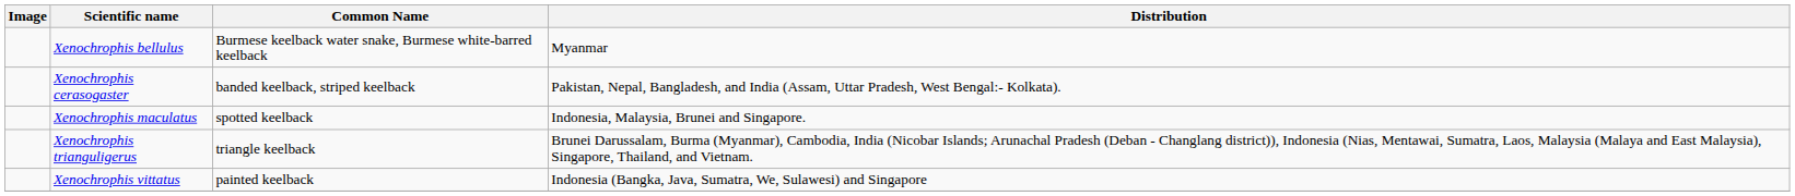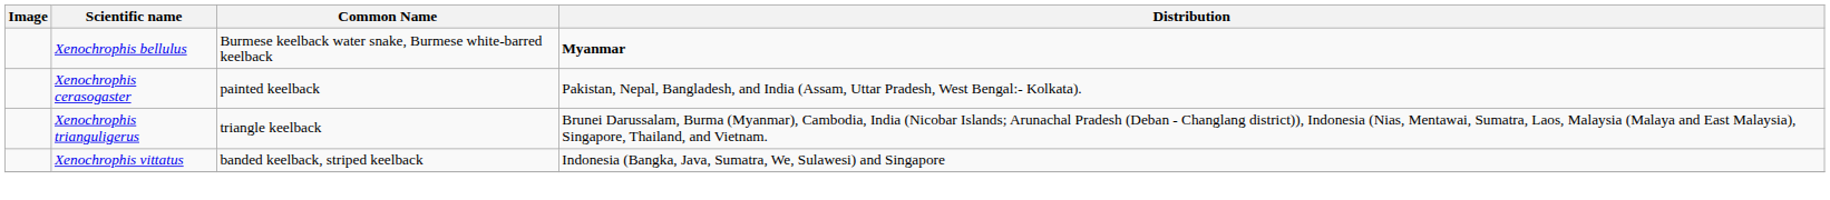 <table class="wikitable">
 <tr>
 <th>Image</th>
 <th>Scientific name</th>
 <th>Common Name</th>
 <th>Distribution</th>
 </tr>
 <tr>
 <td></td>
 <td><em><a href='#'>Xenochrophis bellulus</a></em> <br></td>
 <td>Burmese keelback water snake, Burmese white-barred keelback</td>
-<td>Myanmar</td>
+<td><strong>Myanmar</strong></td>
 </tr>
 <tr>
 <td></td>
 <td><em><a href='#'>Xenochrophis cerasogaster</a></em> <br></td>
-<td>banded keelback, striped keelback</td>
+<td>painted keelback</td>
 <td>Pakistan, Nepal, Bangladesh, and India (Assam, Uttar Pradesh, West Bengal:- Kolkata).</td>
-</tr>
-<tr>
-<td></td>
-<td><em><a href='#'>Xenochrophis maculatus</a></em> <br></td>
-<td>spotted keelback</td>
-<td>Indonesia, Malaysia, Brunei and Singapore.</td>
 </tr>
 <tr>
 <td></td>
 <td><em><a href='#'>Xenochrophis trianguligerus</a></em> <br></td>
 <td>triangle keelback</td>
 <td>Brunei Darussalam, Burma (Myanmar), Cambodia, India (Nicobar Islands; Arunachal Pradesh (Deban - Changlang district)), Indonesia (Nias, Mentawai, Sumatra, Laos, Malaysia (Malaya and East Malaysia), Singapore, Thailand, and Vietnam.</td>
 </tr>
 <tr>
 <td></td>
 <td><em><a href='#'>Xenochrophis vittatus</a></em> <br></td>
-<td>painted keelback</td>
+<td>banded keelback, striped keelback</td>
 <td>Indonesia (Bangka, Java, Sumatra, We, Sulawesi) and Singapore</td>
 </tr>
 <tr>
 </tr>
 </table>
